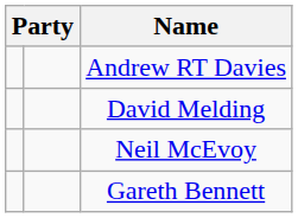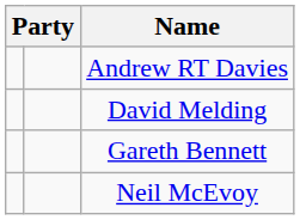 <table class="wikitable" style="text-align:center">
 <tr>
 <th colspan="2">Party</th>
 <th>Name</th>
 </tr>
 <tr>
 <td style="width: 4px" bgcolor=></td>
 <td style="text-align: left;" scope="row"><a href='#'></a></td>
 <td><a href='#'>Andrew RT Davies</a></td>
 </tr>
 <tr>
 <td style="width: 4px" bgcolor=></td>
 <td style="text-align: left;" scope="row"><a href='#'></a></td>
 <td><a href='#'>David Melding</a></td>
 </tr>
 <tr>
 <td style="width: 4px" bgcolor=></td>
 <td style="text-align: left;" scope="row"><a href='#'></a></td>
-<td><a href='#'>Neil McEvoy</a></td>
+<td><a href='#'>Gareth Bennett</a></td>
 </tr>
 <tr>
 <td style="width: 4px" bgcolor=></td>
 <td style="text-align: left;" scope="row"><a href='#'></a></td>
-<td><a href='#'>Gareth Bennett</a></td>
+<td><a href='#'>Neil McEvoy</a></td>
 </tr>
 </table>
